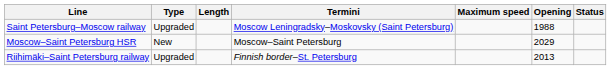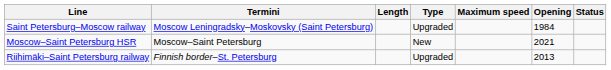 <table class="wikitable static-row-numbers static-row-header-hash" style="font-size:small;">
 <tr>
 <th>Line</th>
+<th>Termini</th>
+<th data-sort-type="number">Length</th>
 <th>Type</th>
-<th data-sort-type="number">Length</th>
-<th>Termini</th>
 <th>Maximum speed</th>
 <th>Opening</th>
 <th>Status</th>
 </tr>
 <tr>
 <td><a href='#'>Saint Petersburg–Moscow railway</a></td>
+<td><a href='#'>Moscow Leningradsky</a>–<a href='#'>Moskovsky (Saint Petersburg)</a></td>
+<td></td>
 <td>Upgraded</td>
 <td></td>
-<td><a href='#'>Moscow Leningradsky</a>–<a href='#'>Moskovsky (Saint Petersburg)</a></td>
-<td></td>
-<td>1988</td>
+<td>1984</td>
 <td></td>
 </tr>
 <tr>
 <td><a href='#'>Moscow–Saint Petersburg HSR</a></td>
+<td>Moscow–Saint Petersburg</td>
+<td></td>
 <td>New</td>
 <td></td>
-<td>Moscow–Saint Petersburg</td>
-<td></td>
-<td>2029</td>
+<td>2021</td>
 <td></td>
 </tr>
 <tr>
 <td><a href='#'>Riihimäki–Saint Petersburg railway</a></td>
+<td><em>Finnish border</em>–<a href='#'>St. Petersburg</a></td>
+<td></td>
 <td>Upgraded</td>
-<td></td>
-<td><em>Finnish border</em>–<a href='#'>St. Petersburg</a></td>
 <td></td>
 <td>2013</td>
 <td></td>
 </tr>
 </table>
